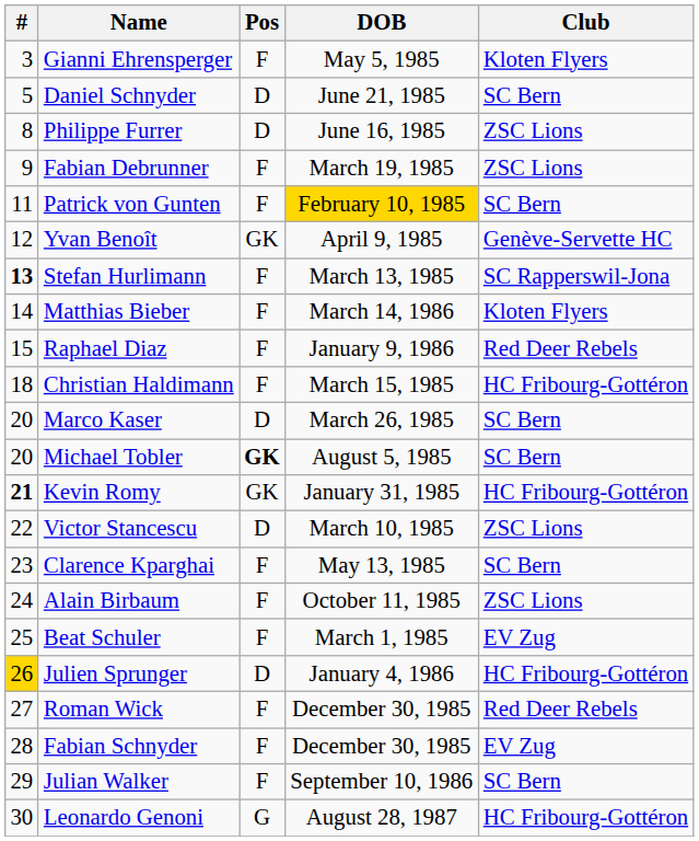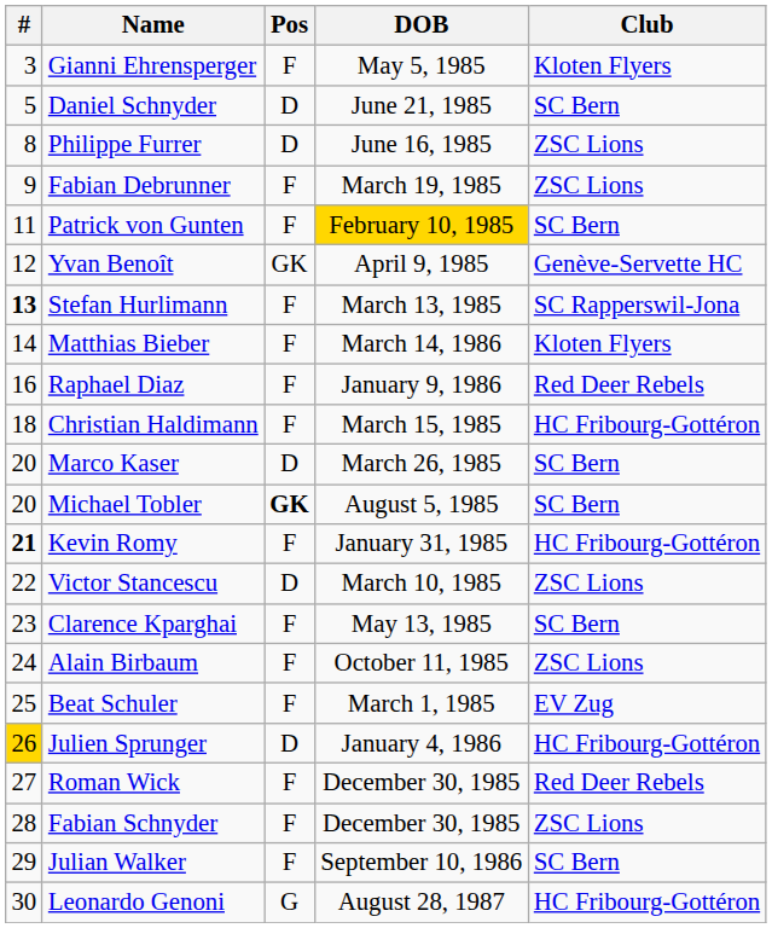 <table class="wikitable">
 <tr>
 <th>#</th>
 <th>Name</th>
 <th>Pos</th>
 <th>DOB</th>
 <th>Club</th>
 </tr>
 <tr>
 <td align=right>3</td>
 <td><a href='#'>Gianni Ehrensperger</a></td>
 <td align=center>F</td>
 <td align=center>May 5, 1985</td>
 <td><a href='#'>Kloten Flyers</a> </td>
 </tr>
 <tr>
 <td align=right>5</td>
 <td><a href='#'>Daniel Schnyder</a></td>
 <td align=center>D</td>
 <td align=center>June 21, 1985</td>
 <td><a href='#'>SC Bern</a> </td>
 </tr>
 <tr>
 <td align=right>8</td>
 <td><a href='#'>Philippe Furrer</a></td>
 <td align=center>D</td>
 <td align=center>June 16, 1985</td>
 <td><a href='#'>ZSC Lions</a> </td>
 </tr>
 <tr>
 <td align=right>9</td>
 <td><a href='#'>Fabian Debrunner</a></td>
 <td align=center>F</td>
 <td align=center>March 19, 1985</td>
 <td><a href='#'>ZSC Lions</a> </td>
 </tr>
 <tr>
 <td align=right>11</td>
 <td><a href='#'>Patrick von Gunten</a></td>
 <td align=center>F</td>
 <td align=center style="background: gold;">February 10, 1985</td>
 <td><a href='#'>SC Bern</a> </td>
 </tr>
 <tr>
 <td align=right>12</td>
 <td><a href='#'>Yvan Benoît</a></td>
 <td align=center>GK</td>
 <td align=center>April 9, 1985</td>
 <td><a href='#'>Genève-Servette HC</a> </td>
 </tr>
 <tr>
 <td align=right><strong>13</strong></td>
 <td><a href='#'>Stefan Hurlimann</a></td>
 <td align=center>F</td>
 <td align=center>March 13, 1985</td>
 <td><a href='#'>SC Rapperswil-Jona</a> </td>
 </tr>
 <tr>
 <td align=right>14</td>
 <td><a href='#'>Matthias Bieber</a></td>
 <td align=center>F</td>
 <td align=center>March 14, 1986</td>
 <td><a href='#'>Kloten Flyers</a> </td>
 </tr>
 <tr>
-<td align=right>15</td>
+<td align=right>16</td>
 <td><a href='#'>Raphael Diaz</a></td>
 <td align=center>F</td>
 <td align=center>January 9, 1986</td>
 <td><a href='#'>Red Deer Rebels</a> </td>
 </tr>
 <tr>
 <td align=right>18</td>
 <td><a href='#'>Christian Haldimann</a></td>
 <td align=center>F</td>
 <td align=center>March 15, 1985</td>
 <td><a href='#'>HC Fribourg-Gottéron</a> </td>
 </tr>
 <tr>
 <td align=right>20</td>
 <td><a href='#'>Marco Kaser</a></td>
 <td align=center>D</td>
 <td align=center>March 26, 1985</td>
 <td><a href='#'>SC Bern</a> </td>
 </tr>
 <tr>
 <td align=right>20</td>
 <td><a href='#'>Michael Tobler</a></td>
 <td align=center><strong>GK</strong></td>
 <td align=center>August 5, 1985</td>
 <td><a href='#'>SC Bern</a> </td>
 </tr>
 <tr>
 <td align=right><strong>21</strong></td>
 <td><a href='#'>Kevin Romy</a></td>
-<td align=center>GK</td>
+<td align=center>F</td>
 <td align=center>January 31, 1985</td>
 <td><a href='#'>HC Fribourg-Gottéron</a> </td>
 </tr>
 <tr>
 <td align=right>22</td>
 <td><a href='#'>Victor Stancescu</a></td>
 <td align=center>D</td>
 <td align=center>March 10, 1985</td>
 <td><a href='#'>ZSC Lions</a> </td>
 </tr>
 <tr>
 <td align=right>23</td>
 <td><a href='#'>Clarence Kparghai</a></td>
 <td align=center>F</td>
 <td align=center>May 13, 1985</td>
 <td><a href='#'>SC Bern</a> </td>
 </tr>
 <tr>
 <td align=right>24</td>
 <td><a href='#'>Alain Birbaum</a></td>
 <td align=center>F</td>
 <td align=center>October 11, 1985</td>
 <td><a href='#'>ZSC Lions</a> </td>
 </tr>
 <tr>
 <td align=right>25</td>
 <td><a href='#'>Beat Schuler</a></td>
 <td align=center>F</td>
 <td align=center>March 1, 1985</td>
 <td><a href='#'>EV Zug</a> </td>
 </tr>
 <tr>
 <td align=right style="background: gold;">26</td>
 <td><a href='#'>Julien Sprunger</a></td>
 <td align=center>D</td>
 <td align=center>January 4, 1986</td>
 <td><a href='#'>HC Fribourg-Gottéron</a> </td>
 </tr>
 <tr>
 <td align=right>27</td>
 <td><a href='#'>Roman Wick</a></td>
 <td align=center>F</td>
 <td align=center>December 30, 1985</td>
 <td><a href='#'>Red Deer Rebels</a> </td>
 </tr>
 <tr>
 <td align=right>28</td>
 <td><a href='#'>Fabian Schnyder</a></td>
 <td align=center>F</td>
 <td align=center>December 30, 1985</td>
-<td><a href='#'>EV Zug</a> </td>
+<td><a href='#'>ZSC Lions</a> </td>
 </tr>
 <tr>
 <td align=right>29</td>
 <td><a href='#'>Julian Walker</a></td>
 <td align=center>F</td>
 <td align=center>September 10, 1986</td>
 <td><a href='#'>SC Bern</a> </td>
 </tr>
 <tr>
 <td align=right>30</td>
 <td><a href='#'>Leonardo Genoni</a></td>
 <td align=center>G</td>
 <td align=center>August 28, 1987</td>
 <td><a href='#'>HC Fribourg-Gottéron</a> </td>
 </tr>
 </table>
